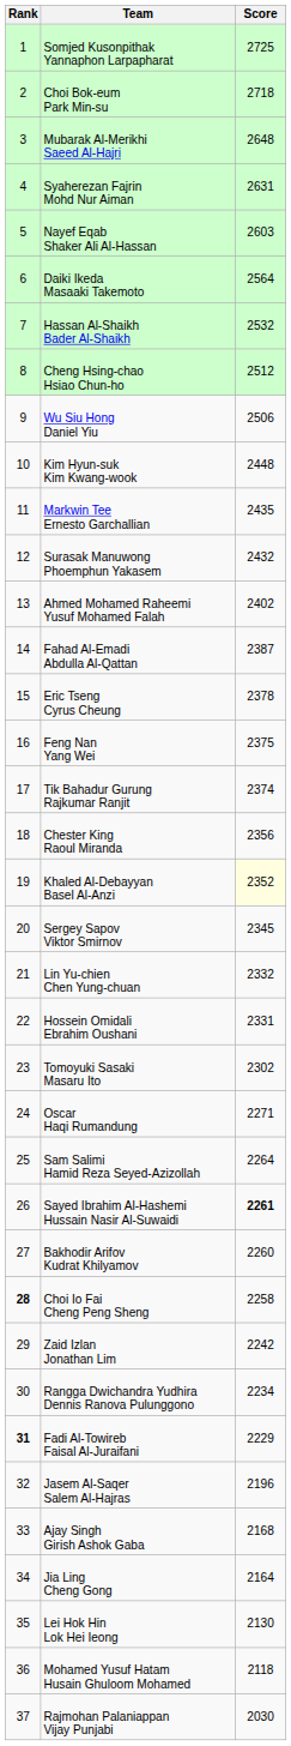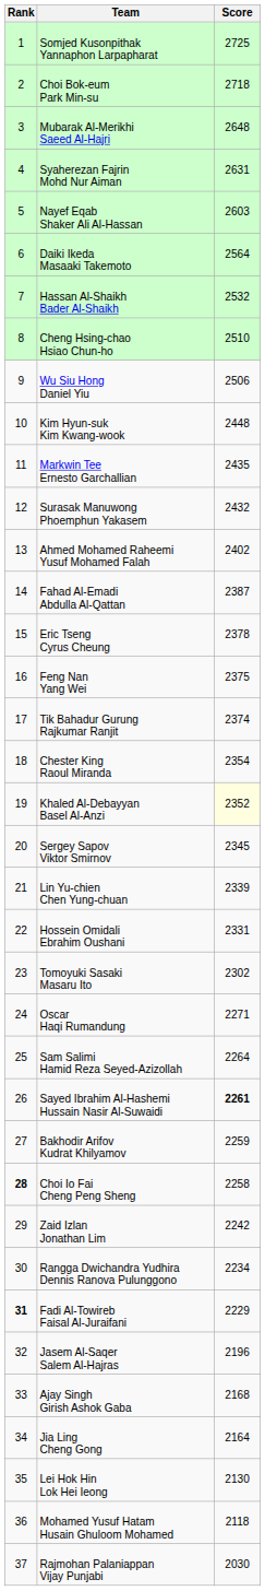 <table class=wikitable style="text-align:center">
 <tr>
 <th width=40>Rank</th>
 <th width=250>Team</th>
 <th width=60>Score</th>
 </tr>
 <tr bgcolor="ccffcc">
 <td>1</td>
 <td align=left><br>Somjed Kusonpithak<br>Yannaphon Larpapharat</td>
 <td>2725</td>
 </tr>
 <tr bgcolor="ccffcc">
 <td>2</td>
 <td align=left><br>Choi Bok-eum<br>Park Min-su</td>
 <td>2718</td>
 </tr>
 <tr bgcolor="ccffcc">
 <td>3</td>
 <td align=left><br>Mubarak Al-Merikhi<br><a href='#'>Saeed Al-Hajri</a></td>
 <td>2648</td>
 </tr>
 <tr bgcolor="ccffcc">
 <td>4</td>
 <td align=left><br>Syaherezan Fajrin<br>Mohd Nur Aiman</td>
 <td>2631</td>
 </tr>
 <tr bgcolor="ccffcc">
 <td>5</td>
 <td align=left><br>Nayef Eqab<br>Shaker Ali Al-Hassan</td>
 <td>2603</td>
 </tr>
 <tr bgcolor="ccffcc">
 <td>6</td>
 <td align=left><br>Daiki Ikeda<br>Masaaki Takemoto</td>
 <td>2564</td>
 </tr>
 <tr bgcolor="ccffcc">
 <td>7</td>
 <td align=left><br>Hassan Al-Shaikh<br><a href='#'>Bader Al-Shaikh</a></td>
 <td>2532</td>
 </tr>
 <tr bgcolor="ccffcc">
 <td>8</td>
 <td align=left><br>Cheng Hsing-chao<br>Hsiao Chun-ho</td>
-<td>2512</td>
+<td>2510</td>
 </tr>
 <tr>
 <td>9</td>
 <td align=left><br><a href='#'>Wu Siu Hong</a><br>Daniel Yiu</td>
 <td>2506</td>
 </tr>
 <tr>
 <td>10</td>
 <td align=left><br>Kim Hyun-suk<br>Kim Kwang-wook</td>
 <td>2448</td>
 </tr>
 <tr>
 <td>11</td>
 <td align=left><br><a href='#'>Markwin Tee</a><br>Ernesto Garchallian</td>
 <td>2435</td>
 </tr>
 <tr>
 <td>12</td>
 <td align=left><br>Surasak Manuwong<br>Phoemphun Yakasem</td>
 <td>2432</td>
 </tr>
 <tr>
 <td>13</td>
 <td align=left><br>Ahmed Mohamed Raheemi<br>Yusuf Mohamed Falah</td>
 <td>2402</td>
 </tr>
 <tr>
 <td>14</td>
 <td align=left><br>Fahad Al-Emadi<br>Abdulla Al-Qattan</td>
 <td>2387</td>
 </tr>
 <tr>
 <td>15</td>
 <td align=left><br>Eric Tseng<br>Cyrus Cheung</td>
 <td>2378</td>
 </tr>
 <tr>
 <td>16</td>
 <td align=left><br>Feng Nan<br>Yang Wei</td>
 <td>2375</td>
 </tr>
 <tr>
 <td>17</td>
 <td align=left><br>Tik Bahadur Gurung<br>Rajkumar Ranjit</td>
 <td>2374</td>
 </tr>
 <tr>
 <td>18</td>
 <td align=left><br>Chester King<br>Raoul Miranda</td>
-<td>2356</td>
+<td>2354</td>
 </tr>
 <tr>
 <td>19</td>
 <td align=left><br>Khaled Al-Debayyan<br>Basel Al-Anzi</td>
 <td style="background: lightyellow;">2352</td>
 </tr>
 <tr>
 <td>20</td>
 <td align=left><br>Sergey Sapov<br>Viktor Smirnov</td>
 <td>2345</td>
 </tr>
 <tr>
 <td>21</td>
 <td align=left><br>Lin Yu-chien<br>Chen Yung-chuan</td>
-<td>2332</td>
+<td>2339</td>
 </tr>
 <tr>
 <td>22</td>
 <td align=left><br>Hossein Omidali<br>Ebrahim Oushani</td>
 <td>2331</td>
 </tr>
 <tr>
 <td>23</td>
 <td align=left><br>Tomoyuki Sasaki<br>Masaru Ito</td>
 <td>2302</td>
 </tr>
 <tr>
 <td>24</td>
 <td align=left><br>Oscar<br>Haqi Rumandung</td>
 <td>2271</td>
 </tr>
 <tr>
 <td>25</td>
 <td align=left><br>Sam Salimi<br>Hamid Reza Seyed-Azizollah</td>
 <td>2264</td>
 </tr>
 <tr>
 <td>26</td>
 <td align=left><br>Sayed Ibrahim Al-Hashemi<br>Hussain Nasir Al-Suwaidi</td>
 <td><strong>2261</strong></td>
 </tr>
 <tr>
 <td>27</td>
 <td align=left><br>Bakhodir Arifov<br>Kudrat Khilyamov</td>
-<td>2260</td>
+<td>2259</td>
 </tr>
 <tr>
 <td><strong>28</strong></td>
 <td align=left><br>Choi Io Fai<br>Cheng Peng Sheng</td>
 <td>2258</td>
 </tr>
 <tr>
 <td>29</td>
 <td align=left><br>Zaid Izlan<br>Jonathan Lim</td>
 <td>2242</td>
 </tr>
 <tr>
 <td>30</td>
 <td align=left><br>Rangga Dwichandra Yudhira<br>Dennis Ranova Pulunggono</td>
 <td>2234</td>
 </tr>
 <tr>
 <td><strong>31</strong></td>
 <td align=left><br>Fadi Al-Towireb<br>Faisal Al-Juraifani</td>
 <td>2229</td>
 </tr>
 <tr>
 <td>32</td>
 <td align=left><br>Jasem Al-Saqer<br>Salem Al-Hajras</td>
 <td>2196</td>
 </tr>
 <tr>
 <td>33</td>
 <td align=left><br>Ajay Singh<br>Girish Ashok Gaba</td>
 <td>2168</td>
 </tr>
 <tr>
 <td>34</td>
 <td align=left><br>Jia Ling<br>Cheng Gong</td>
 <td>2164</td>
 </tr>
 <tr>
 <td>35</td>
 <td align=left><br>Lei Hok Hin<br>Lok Hei Ieong</td>
 <td>2130</td>
 </tr>
 <tr>
 <td>36</td>
 <td align=left><br>Mohamed Yusuf Hatam<br>Husain Ghuloom Mohamed</td>
 <td>2118</td>
 </tr>
 <tr>
 <td>37</td>
 <td align=left><br>Rajmohan Palaniappan<br>Vijay Punjabi</td>
 <td>2030</td>
 </tr>
 </table>
